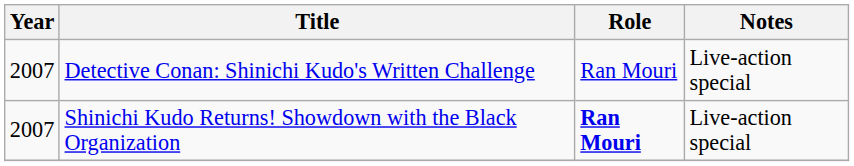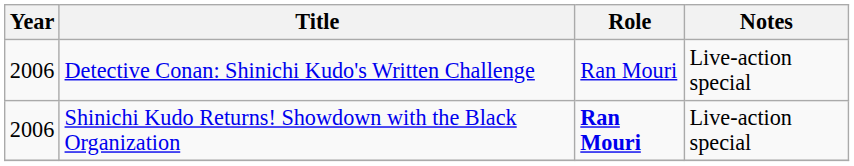 <table class="wikitable sortable">
 <tr>
 <th>Year</th>
 <th>Title</th>
 <th>Role</th>
 <th class="unsortable">Notes</th>
 </tr>
 <tr>
-<td>2007</td>
+<td>2006</td>
 <td><a href='#'>Detective Conan: Shinichi Kudo's Written Challenge</a></td>
 <td><a href='#'>Ran Mouri</a></td>
 <td>Live-action special</td>
 </tr>
 <tr>
-<td>2007</td>
+<td>2006</td>
 <td><a href='#'>Shinichi Kudo Returns! Showdown with the Black Organization</a></td>
 <td><strong><a href='#'>Ran Mouri</a></strong></td>
 <td>Live-action special</td>
 </tr>
 <tr>
 </tr>
 </table>
